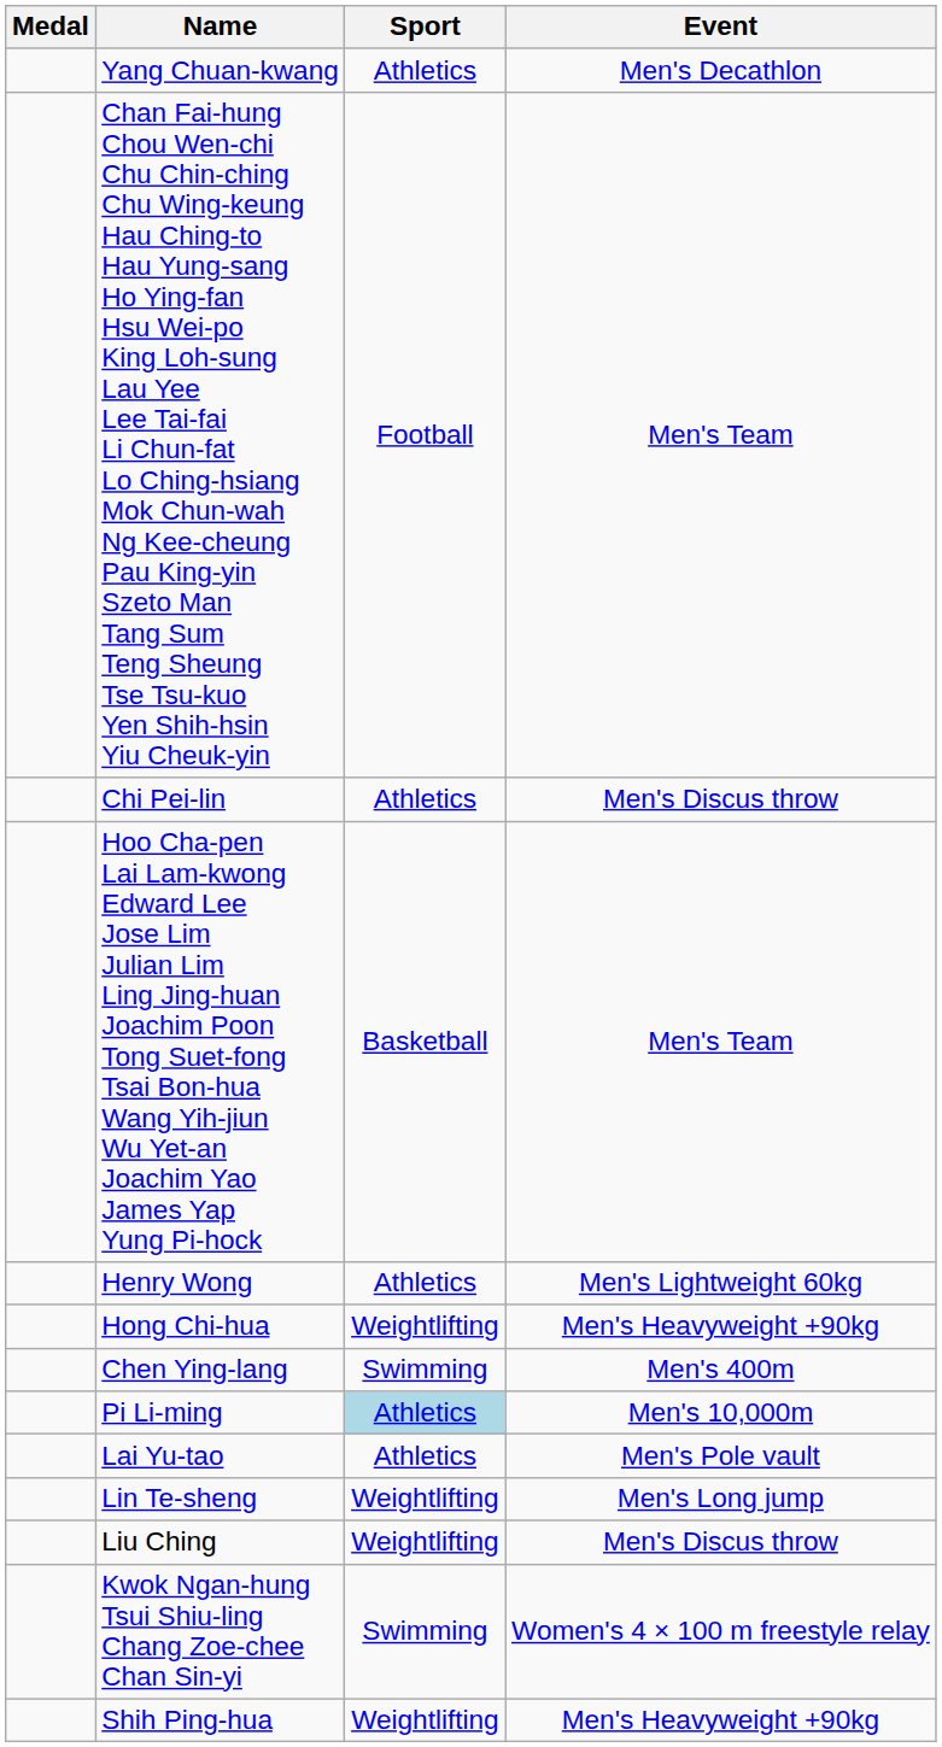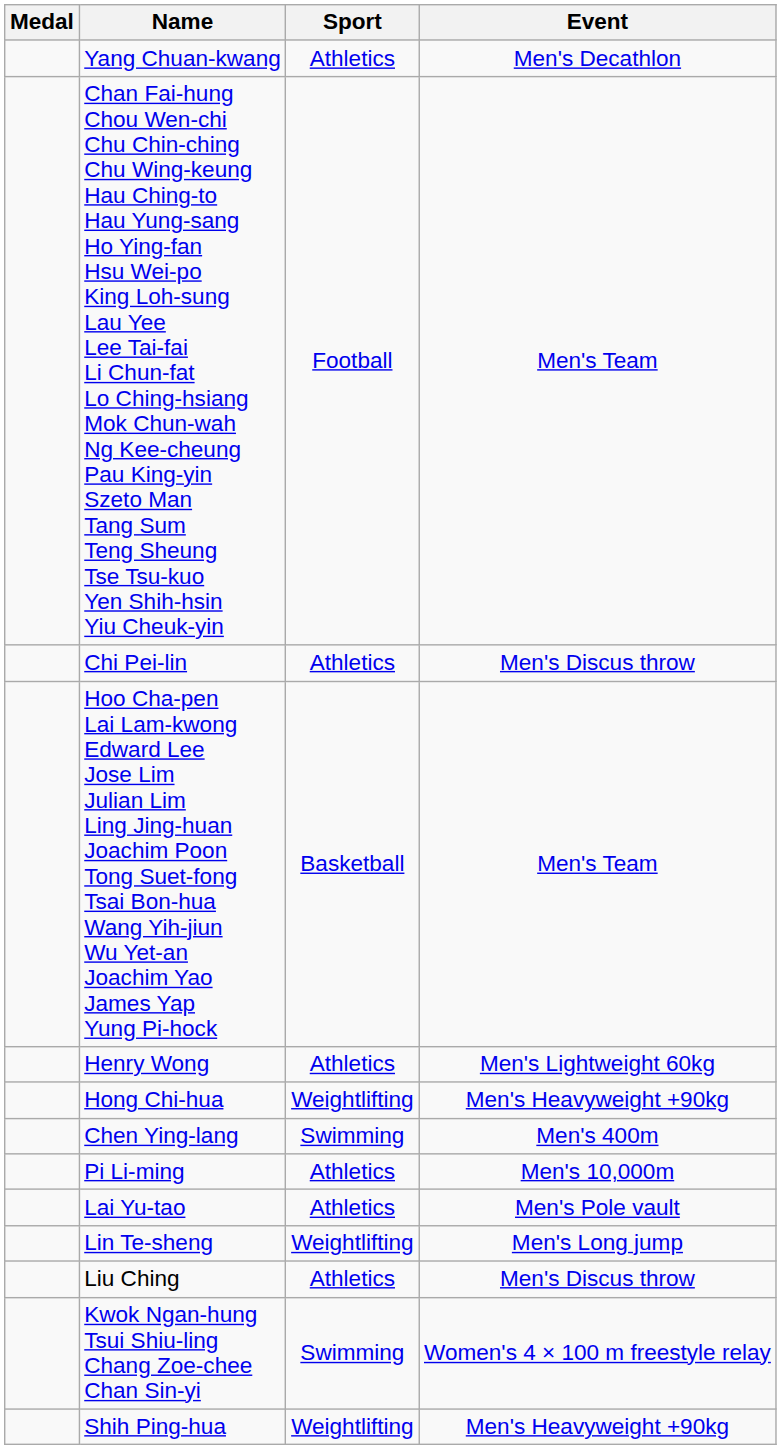 <table class="wikitable sortable"  style="font-size:100%; text-align:center;">
 <tr>
 <th>Medal</th>
 <th>Name</th>
 <th>Sport</th>
 <th>Event</th>
 </tr>
 <tr>
 <td></td>
 <td align=left><a href='#'>Yang Chuan-kwang</a></td>
 <td> <a href='#'>Athletics</a></td>
 <td><a href='#'>Men's Decathlon</a></td>
 </tr>
 <tr>
 <td></td>
 <td align=left><a href='#'>Chan Fai-hung</a><br><a href='#'>Chou Wen-chi</a><br><a href='#'>Chu Chin-ching</a><br><a href='#'>Chu Wing-keung</a><br><a href='#'>Hau Ching-to</a><br><a href='#'>Hau Yung-sang</a><br><a href='#'>Ho Ying-fan</a><br><a href='#'>Hsu Wei-po</a><br><a href='#'>King Loh-sung</a><br><a href='#'>Lau Yee</a><br><a href='#'>Lee Tai-fai</a><br><a href='#'>Li Chun-fat</a><br><a href='#'>Lo Ching-hsiang</a><br><a href='#'>Mok Chun-wah</a><br><a href='#'>Ng Kee-cheung</a><br><a href='#'>Pau King-yin</a><br><a href='#'>Szeto Man</a><br><a href='#'>Tang Sum</a><br><a href='#'>Teng Sheung</a><br><a href='#'>Tse Tsu-kuo</a><br><a href='#'>Yen Shih-hsin</a><br><a href='#'>Yiu Cheuk-yin</a></td>
 <td> <a href='#'>Football</a></td>
 <td><a href='#'>Men's Team</a></td>
 </tr>
 <tr>
 <td></td>
 <td align=left><a href='#'>Chi Pei-lin</a></td>
 <td> <a href='#'>Athletics</a></td>
 <td><a href='#'>Men's Discus throw</a></td>
 </tr>
 <tr>
 <td></td>
 <td align=left><a href='#'>Hoo Cha-pen</a><br><a href='#'>Lai Lam-kwong</a><br><a href='#'>Edward Lee</a><br><a href='#'>Jose Lim</a><br><a href='#'>Julian Lim</a><br><a href='#'>Ling Jing-huan</a><br><a href='#'>Joachim Poon</a><br><a href='#'>Tong Suet-fong</a><br><a href='#'>Tsai Bon-hua</a><br><a href='#'>Wang Yih-jiun</a><br><a href='#'>Wu Yet-an</a><br><a href='#'>Joachim Yao</a><br><a href='#'>James Yap</a><br><a href='#'>Yung Pi-hock</a></td>
 <td> <a href='#'>Basketball</a></td>
 <td><a href='#'>Men's Team</a></td>
 </tr>
 <tr>
 <td></td>
 <td align=left><a href='#'>Henry Wong</a></td>
 <td> <a href='#'>Athletics</a></td>
 <td><a href='#'>Men's Lightweight 60kg</a></td>
 </tr>
 <tr>
 <td></td>
 <td align=left><a href='#'>Hong Chi-hua</a></td>
 <td> <a href='#'>Weightlifting</a></td>
 <td><a href='#'>Men's Heavyweight +90kg</a></td>
 </tr>
 <tr>
 <td></td>
 <td align=left><a href='#'>Chen Ying-lang</a></td>
 <td> <a href='#'>Swimming</a></td>
 <td><a href='#'>Men's 400m</a></td>
 </tr>
 <tr>
 <td></td>
 <td align=left><a href='#'>Pi Li-ming</a></td>
-<td style="background: lightblue;"> <a href='#'>Athletics</a></td>
+<td> <a href='#'>Athletics</a></td>
 <td><a href='#'>Men's 10,000m</a></td>
 </tr>
 <tr>
 <td></td>
 <td align=left><a href='#'>Lai Yu-tao</a></td>
 <td> <a href='#'>Athletics</a></td>
 <td><a href='#'>Men's Pole vault</a></td>
 </tr>
 <tr>
 <td></td>
 <td align=left><a href='#'>Lin Te-sheng</a></td>
 <td> <a href='#'>Weightlifting</a></td>
 <td><a href='#'>Men's Long jump</a></td>
 </tr>
 <tr>
 <td></td>
 <td align=left>Liu Ching</td>
-<td> <a href='#'>Weightlifting</a></td>
+<td> <a href='#'>Athletics</a></td>
 <td><a href='#'>Men's Discus throw</a></td>
 </tr>
 <tr>
 <td></td>
 <td align=left><a href='#'>Kwok Ngan-hung</a><br><a href='#'>Tsui Shiu-ling</a><br><a href='#'>Chang Zoe-chee</a><br><a href='#'>Chan Sin-yi</a></td>
 <td> <a href='#'>Swimming</a></td>
 <td><a href='#'>Women's 4 × 100 m freestyle relay</a></td>
 </tr>
 <tr>
 <td></td>
 <td align=left><a href='#'>Shih Ping-hua</a></td>
 <td> <a href='#'>Weightlifting</a></td>
 <td><a href='#'>Men's Heavyweight +90kg</a></td>
 </tr>
 </table>
